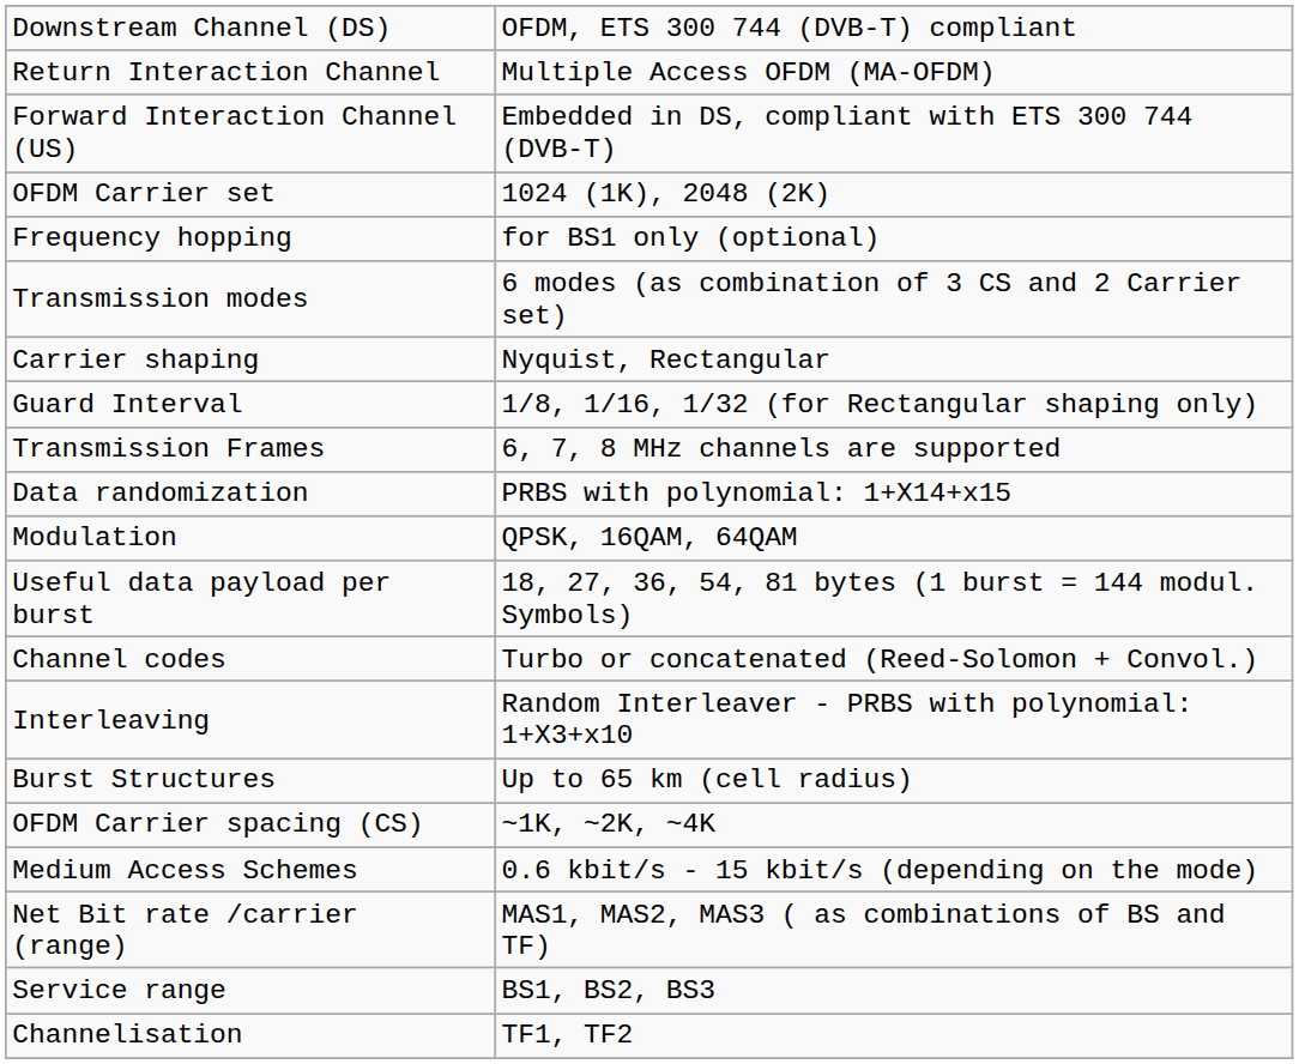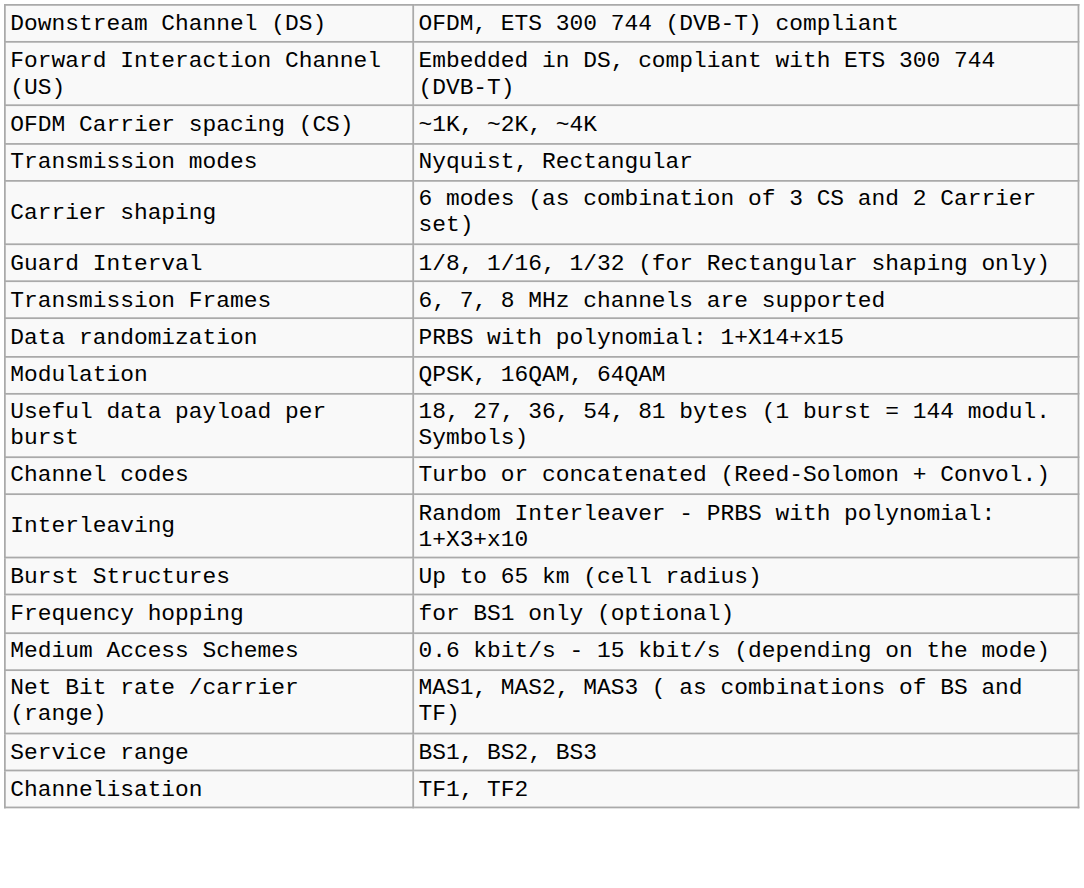 <table class="wikitable">
 <tr>
 <td>Downstream Channel (DS)</td>
 <td>OFDM, ETS 300 744 (DVB-T) compliant</td>
 </tr>
 <tr>
-<td>Return Interaction Channel</td>
-<td>Multiple Access OFDM (MA-OFDM)</td>
-</tr>
-<tr>
 <td>Forward Interaction Channel (US)</td>
 <td>Embedded in DS, compliant with ETS 300 744 (DVB-T)</td>
 </tr>
 <tr>
-<td>OFDM Carrier set</td>
-<td>1024 (1K), 2048 (2K)</td>
-</tr>
-<tr>
-<td>Frequency hopping</td>
-<td>for BS1 only (optional)</td>
+<td>OFDM Carrier spacing (CS)</td>
+<td>~1K, ~2K, ~4K</td>
 </tr>
 <tr>
 <td>Transmission modes</td>
-<td>6 modes (as combination of 3 CS and 2 Carrier set)</td>
+<td>Nyquist, Rectangular</td>
 </tr>
 <tr>
 <td>Carrier shaping</td>
-<td>Nyquist, Rectangular</td>
+<td>6 modes (as combination of 3 CS and 2 Carrier set)</td>
 </tr>
 <tr>
 <td>Guard Interval</td>
 <td>1/8, 1/16, 1/32 (for Rectangular shaping only)</td>
 </tr>
 <tr>
 <td>Transmission Frames</td>
 <td>6, 7, 8 MHz channels are supported</td>
 </tr>
 <tr>
 <td>Data randomization</td>
 <td>PRBS with polynomial: 1+X14+x15</td>
 </tr>
 <tr>
 <td>Modulation</td>
 <td>QPSK, 16QAM, 64QAM</td>
 </tr>
 <tr>
 <td>Useful data payload per burst</td>
 <td>18, 27, 36, 54, 81 bytes (1 burst = 144 modul. Symbols)</td>
 </tr>
 <tr>
 <td>Channel codes</td>
 <td>Turbo or concatenated (Reed-Solomon + Convol.)</td>
 </tr>
 <tr>
 <td>Interleaving</td>
 <td>Random Interleaver - PRBS with polynomial: 1+X3+x10</td>
 </tr>
 <tr>
 <td>Burst Structures</td>
 <td>Up to 65 km (cell radius)</td>
 </tr>
 <tr>
-<td>OFDM Carrier spacing (CS)</td>
-<td>~1K, ~2K, ~4K</td>
+<td>Frequency hopping</td>
+<td>for BS1 only (optional)</td>
 </tr>
 <tr>
 <td>Medium Access Schemes</td>
 <td>0.6 kbit/s - 15 kbit/s (depending on the mode)</td>
 </tr>
 <tr>
 <td>Net Bit rate /carrier (range)</td>
 <td>MAS1, MAS2, MAS3 ( as combinations of BS and TF)</td>
 </tr>
 <tr>
 <td>Service range</td>
 <td>BS1, BS2, BS3</td>
 </tr>
 <tr>
 <td>Channelisation</td>
 <td>TF1, TF2</td>
 </tr>
 </table>
